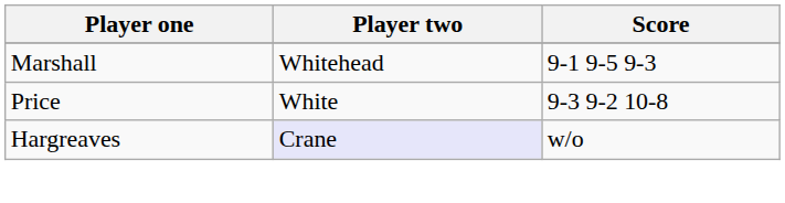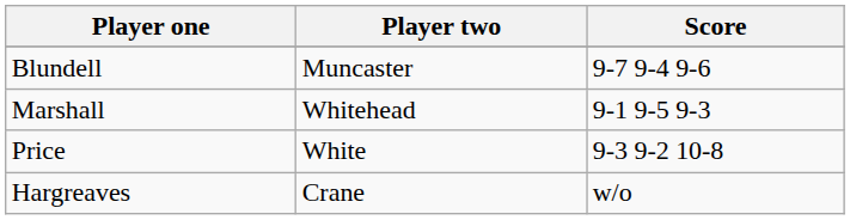 <table class="wikitable">
 <tr>
 <th width=170>Player one</th>
 <th width=170>Player two</th>
 <th width=150>Score</th>
 </tr>
 <tr>
+</tr>
+<tr>
+<td> Blundell</td>
+<td> Muncaster</td>
+<td>9-7 9-4 9-6</td>
 </tr>
 <tr>
 <td> Marshall</td>
 <td> Whitehead</td>
 <td>9-1 9-5 9-3</td>
 </tr>
 <tr>
 <td> Price</td>
 <td> White</td>
 <td>9-3 9-2 10-8</td>
 </tr>
 <tr>
 <td> Hargreaves</td>
-<td style="background: lavender;"> Crane</td>
+<td> Crane</td>
 <td>w/o</td>
 </tr>
 </table>
